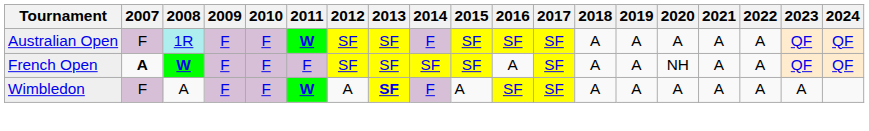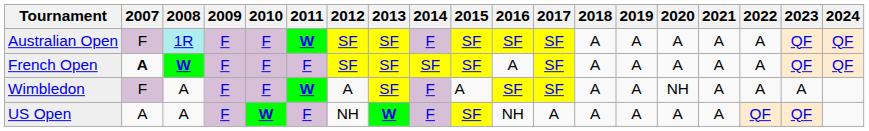 <table class="wikitable" border="1">
 <tr style="background:#efefef;">
 <th>Tournament</th>
 <th>2007</th>
 <th>2008</th>
 <th>2009</th>
 <th>2010</th>
 <th>2011</th>
 <th>2012</th>
 <th>2013</th>
 <th>2014</th>
 <th>2015</th>
 <th>2016</th>
 <th>2017</th>
 <th>2018</th>
 <th>2019</th>
 <th>2020</th>
 <th>2021</th>
 <th>2022</th>
 <th>2023</th>
 <th>2024</th>
 </tr>
 <tr>
 <td style="background:#efefef;"><a href='#'>Australian Open</a></td>
 <td style="background:thistle;" align="center">F</td>
 <td style="background:#afeeee;" align="center"><a href='#'>1R</a></td>
 <td style="background:thistle;" align="center"><a href='#'>F</a></td>
 <td style="background:thistle;" align="center"><a href='#'>F</a></td>
 <td style="background:lime;" align="center"><strong><a href='#'>W</a></strong></td>
 <td style="background:yellow;" align="center"><a href='#'>SF</a></td>
 <td style="background:yellow;" align="center"><a href='#'>SF</a></td>
 <td style="background:thistle;" align="center"><a href='#'>F</a></td>
 <td style="background:yellow;" align="center"><a href='#'>SF</a></td>
 <td style="background:yellow;" align="center"><a href='#'>SF</a></td>
 <td style="background:yellow;" align="center"><a href='#'>SF</a></td>
 <td align="center">A</td>
 <td align="center">A</td>
 <td align="center">A</td>
 <td align="center">A</td>
 <td align="center">A</td>
 <td style="background:#ffebcd;" align="center"><a href='#'>QF</a></td>
 <td style="background:#ffebcd;" align="center"><a href='#'>QF</a></td>
 </tr>
 <tr>
 <td style="background:#efefef;"><a href='#'>French Open</a></td>
 <td align="center"><strong>A</strong></td>
 <td style="background:lime;" align="center"><strong><a href='#'>W</a></strong></td>
 <td style="background:thistle;" align="center"><a href='#'>F</a></td>
 <td style="background:thistle;" align="center"><a href='#'>F</a></td>
 <td style="background:thistle;" align="center"><a href='#'>F</a></td>
 <td style="background:yellow;" align="center"><a href='#'>SF</a></td>
 <td style="background:yellow;" align="center"><a href='#'>SF</a></td>
 <td style="background:yellow;" align="center"><a href='#'>SF</a></td>
 <td style="background:yellow;" align="center"><a href='#'>SF</a></td>
 <td align="center">A</td>
 <td style="background:yellow;" align="center"><a href='#'>SF</a></td>
 <td align="center">A</td>
 <td align="center">A</td>
-<td align="center">NH</td>
+<td align="center">A</td>
 <td align="center">A</td>
 <td align="center">A</td>
 <td style="background:#ffebcd;" align="center"><a href='#'>QF</a></td>
 <td style="background:#ffebcd;" align="center"><a href='#'>QF</a></td>
 </tr>
 <tr>
 <td bgcolor="#efefef" align="left"><a href='#'>Wimbledon</a></td>
 <td style="background:thistle;" align="center">F</td>
 <td align="center">A</td>
 <td style="background:thistle;" align="center"><a href='#'>F</a></td>
 <td style="background:thistle;" align="center"><a href='#'>F</a></td>
 <td style="background:lime;" align="center"><strong><a href='#'>W</a></strong></td>
 <td align="center">A</td>
-<td style="background:yellow;" align="center"><strong><a href='#'>SF</a></strong></td>
+<td style="background:yellow;" align="center"><a href='#'>SF</a></td>
 <td style="background:thistle;" align="center"><a href='#'>F</a></td>
 <td>A</td>
 <td style="background:yellow;" align="center"><a href='#'>SF</a></td>
 <td style="background:yellow;" align="center"><a href='#'>SF</a></td>
 <td align="center">A</td>
 <td align="center">A</td>
-<td align="center">A</td>
+<td align="center">NH</td>
 <td align="center">A</td>
 <td align="center">A</td>
 <td align="center">A</td>
 <td></td>
 </tr>
+<tr>
+<td style="background:#efefef;"><a href='#'>US Open</a></td>
+<td align="center">A</td>
+<td align="center">A</td>
+<td style="background:thistle;" align="center"><a href='#'>F</a></td>
+<td style="background:lime;" align="center"><strong><a href='#'>W</a></strong></td>
+<td style="background:thistle;" align="center"><a href='#'>F</a></td>
+<td align="center">NH</td>
+<td style="background:lime;" align="center"><strong><a href='#'>W</a></strong></td>
+<td style="background:thistle;" align="center"><a href='#'>F</a></td>
+<td style="background:yellow;" align="center"><a href='#'>SF</a></td>
+<td align="center">NH</td>
+<td align="center">A</td>
+<td align="center">A</td>
+<td align="center">A</td>
+<td align="center">A</td>
+<td align="center">A</td>
+<td style="background:#ffebcd;" align="center"><a href='#'>QF</a></td>
+<td style="background:#ffebcd;" align="center"><a href='#'>QF</a></td>
+<td></td>
+</tr>
 </table>
